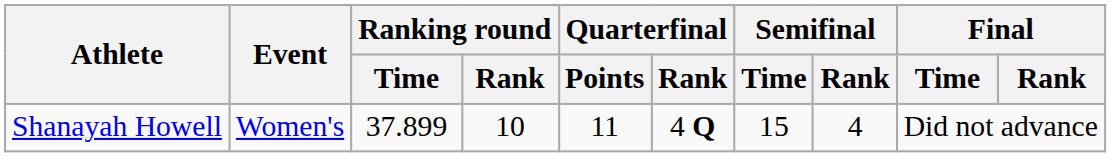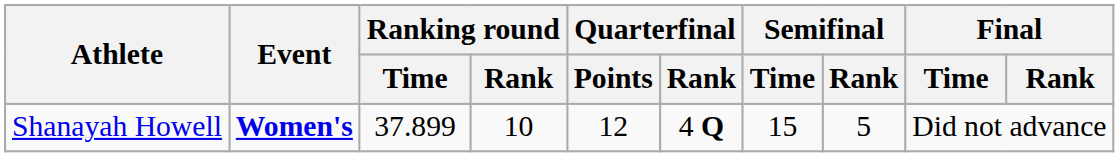 <table class=wikitable style=font-size:90%;text-align:center>
 <tr>
 <th rowspan=2>Athlete</th>
 <th rowspan=2>Event</th>
 <th colspan=2>Ranking round</th>
 <th colspan=2>Quarterfinal</th>
 <th colspan=2>Semifinal</th>
 <th colspan=2>Final</th>
 </tr>
 <tr>
 <th>Time</th>
 <th>Rank</th>
 <th>Points</th>
 <th>Rank</th>
 <th>Time</th>
 <th>Rank</th>
 <th>Time</th>
 <th>Rank</th>
 </tr>
 <tr>
 <td align=left><a href='#'>Shanayah Howell</a></td>
-<td align=left><a href='#'>Women's</a></td>
+<td align=left><strong><a href='#'>Women's</a></strong></td>
 <td>37.899</td>
 <td>10</td>
-<td>11</td>
+<td>12</td>
 <td>4 <strong>Q</strong></td>
 <td>15</td>
-<td>4</td>
+<td>5</td>
 <td colspan="2">Did not advance</td>
 </tr>
 </table>
